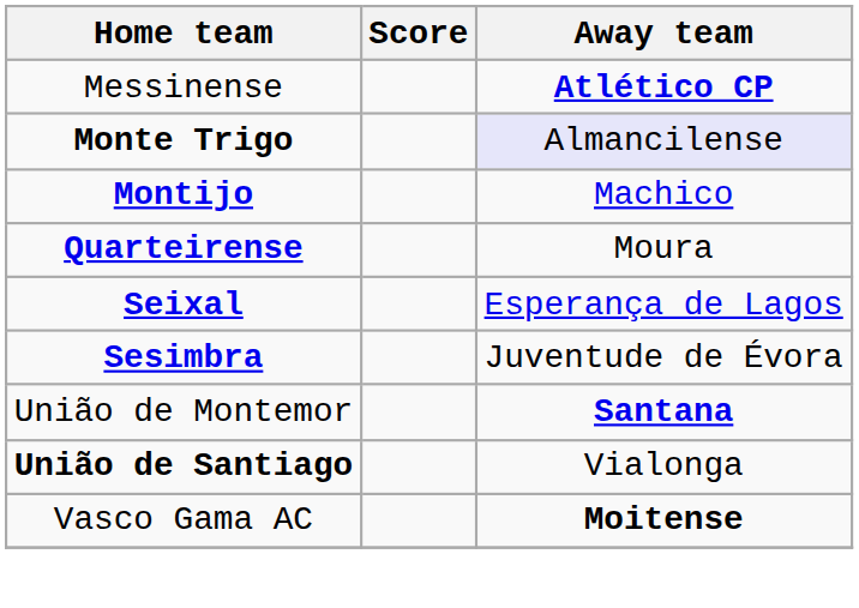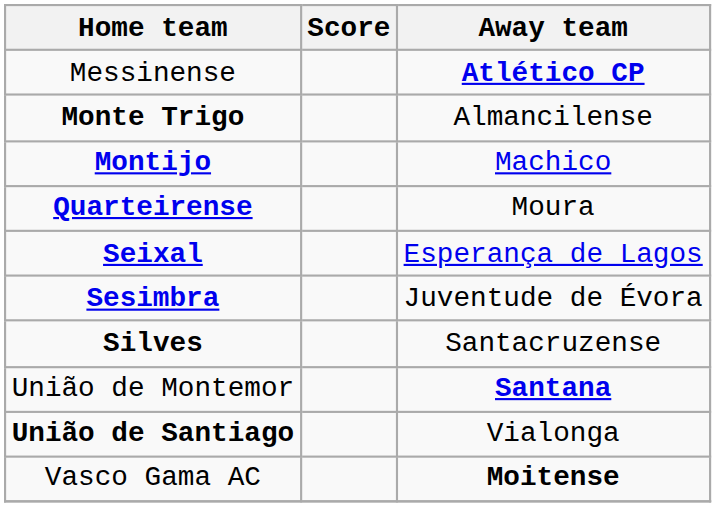 <table class="wikitable" style="text-align: center">
 <tr>
 <th>Home team</th>
 <th>Score</th>
 <th>Away team</th>
 </tr>
 <tr>
 <td>Messinense </td>
 <td></td>
 <td><strong><a href='#'>Atlético CP</a></strong> </td>
 </tr>
 <tr>
 <td><strong>Monte Trigo</strong> </td>
 <td></td>
-<td style="background: lavender;">Almancilense </td>
+<td>Almancilense </td>
 </tr>
 <tr>
 <td><strong><a href='#'>Montijo</a></strong> </td>
 <td></td>
 <td><a href='#'>Machico</a> </td>
 </tr>
 <tr>
 <td><strong><a href='#'>Quarteirense</a></strong> </td>
 <td></td>
 <td>Moura </td>
 </tr>
 <tr>
 <td><strong><a href='#'>Seixal</a></strong> </td>
 <td></td>
 <td><a href='#'>Esperança de Lagos</a> </td>
 </tr>
 <tr>
 <td><strong><a href='#'>Sesimbra</a></strong> </td>
 <td></td>
 <td>Juventude de Évora </td>
 </tr>
 <tr>
+<td><strong>Silves</strong> </td>
+<td></td>
+<td>Santacruzense </td>
+</tr>
+<tr>
 <td>União de Montemor </td>
 <td></td>
 <td><strong><a href='#'>Santana</a></strong> </td>
 </tr>
 <tr>
 <td><strong>União de Santiago</strong> </td>
 <td></td>
 <td>Vialonga </td>
 </tr>
 <tr>
 <td>Vasco Gama AC </td>
 <td></td>
 <td><strong>Moitense</strong> </td>
 </tr>
 <tr>
 </tr>
 </table>
